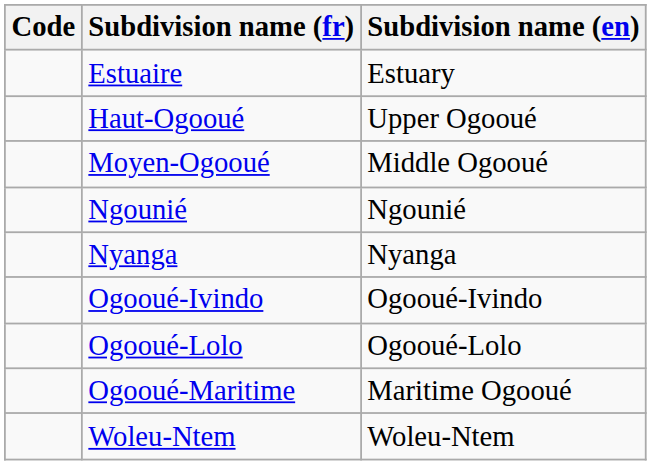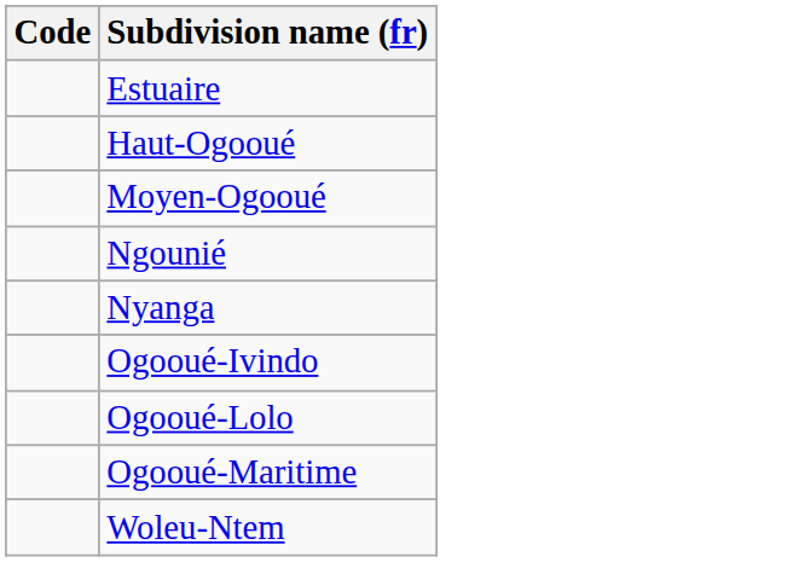 <table class="wikitable sortable">
 <tr>
 <th>Code</th>
 <th>Subdivision name (<a href='#'>fr</a>)</th>
-<th>Subdivision name (<a href='#'>en</a>) </th>
 </tr>
 <tr>
 <td></td>
 <td><a href='#'>Estuaire</a></td>
-<td>Estuary</td>
 </tr>
 <tr>
 <td></td>
 <td><a href='#'>Haut-Ogooué</a></td>
-<td>Upper Ogooué</td>
 </tr>
 <tr>
 <td></td>
 <td><a href='#'>Moyen-Ogooué</a></td>
-<td>Middle Ogooué</td>
 </tr>
 <tr>
 <td></td>
 <td><a href='#'>Ngounié</a></td>
-<td>Ngounié</td>
 </tr>
 <tr>
 <td></td>
 <td><a href='#'>Nyanga</a></td>
-<td>Nyanga</td>
 </tr>
 <tr>
 <td></td>
 <td><a href='#'>Ogooué-Ivindo</a></td>
-<td>Ogooué-Ivindo</td>
 </tr>
 <tr>
 <td></td>
 <td><a href='#'>Ogooué-Lolo</a></td>
-<td>Ogooué-Lolo</td>
 </tr>
 <tr>
 <td></td>
 <td><a href='#'>Ogooué-Maritime</a></td>
-<td>Maritime Ogooué</td>
 </tr>
 <tr>
 <td></td>
 <td><a href='#'>Woleu-Ntem</a></td>
-<td>Woleu-Ntem</td>
 </tr>
 </table>
